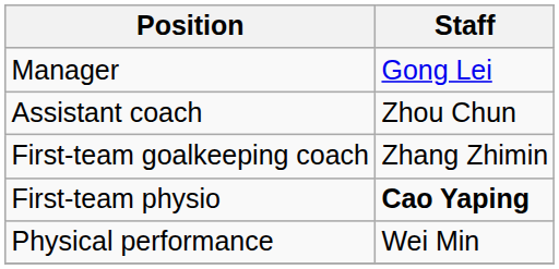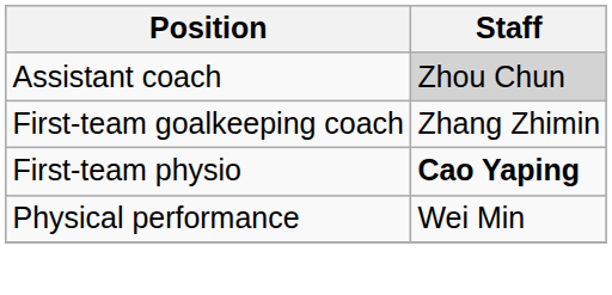 <table class="wikitable">
 <tr>
 <th scope="col">Position</th>
 <th scope="col">Staff</th>
 </tr>
 <tr>
-<td>Manager</td>
-<td> <a href='#'>Gong Lei</a></td>
-</tr>
-<tr>
 <td>Assistant coach</td>
-<td> Zhou Chun</td>
+<td style="background: lightgrey;"> Zhou Chun</td>
 </tr>
 <tr>
 <td>First-team goalkeeping coach</td>
 <td> Zhang Zhimin</td>
 </tr>
 <tr>
 <td>First-team physio</td>
 <td><strong> Cao Yaping</strong></td>
 </tr>
 <tr>
 <td>Physical performance</td>
 <td> Wei Min</td>
 </tr>
 <tr>
 </tr>
 </table>
